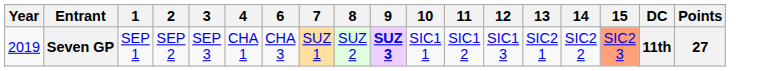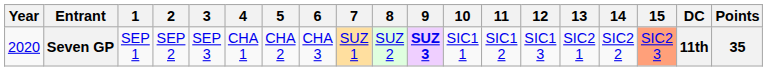 <table class="wikitable" style="text-align:center; font-size:85%">
 <tr>
 <th>Year</th>
 <th>Entrant</th>
 <th>1</th>
 <th>2</th>
 <th>3</th>
 <th>4</th>
+<th>5</th>
 <th>6</th>
 <th>7</th>
 <th>8</th>
 <th>9</th>
 <th>10</th>
 <th>11</th>
 <th>12</th>
 <th>13</th>
 <th>14</th>
 <th>15</th>
 <th>DC</th>
 <th>Points</th>
 </tr>
 <tr>
-<td><a href='#'>2019</a></td>
+<td><a href='#'>2020</a></td>
 <th>Seven GP</th>
 <td><a href='#'>SEP<br>1</a></td>
 <td><a href='#'>SEP<br>2</a></td>
 <td><a href='#'>SEP<br>3</a></td>
 <td><a href='#'>CHA<br>1</a></td>
+<td><a href='#'>CHA<br>2</a></td>
 <td><a href='#'>CHA<br>3</a></td>
 <td style="background:#FFDF9F"><a href='#'>SUZ<br>1</a><br></td>
 <td style="background:#DFFFDF"><a href='#'>SUZ<br>2</a><br></td>
 <td style="background:#EFCFFF"><strong><a href='#'>SUZ<br>3</a></strong><br></td>
 <td><a href='#'>SIC1<br>1</a></td>
 <td><a href='#'>SIC1<br>2</a></td>
 <td><a href='#'>SIC1<br>3</a></td>
 <td><a href='#'>SIC2<br>1</a></td>
 <td><a href='#'>SIC2<br>2</a></td>
 <td style="background: lightsalmon;"><a href='#'>SIC2<br>3</a></td>
 <th>11th</th>
-<th>27</th>
+<th>35</th>
 </tr>
 </table>
